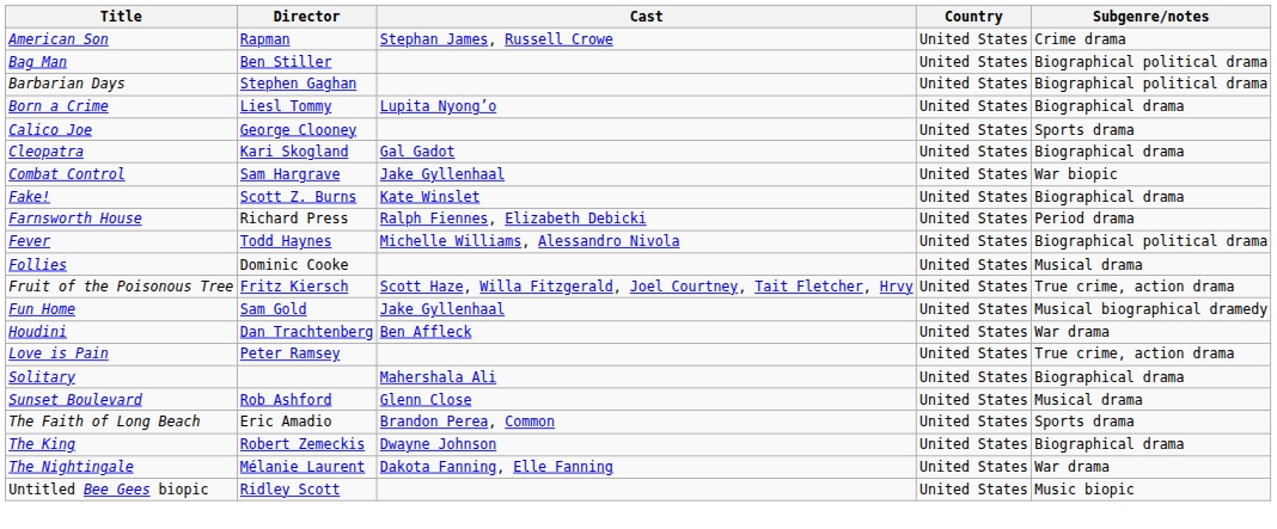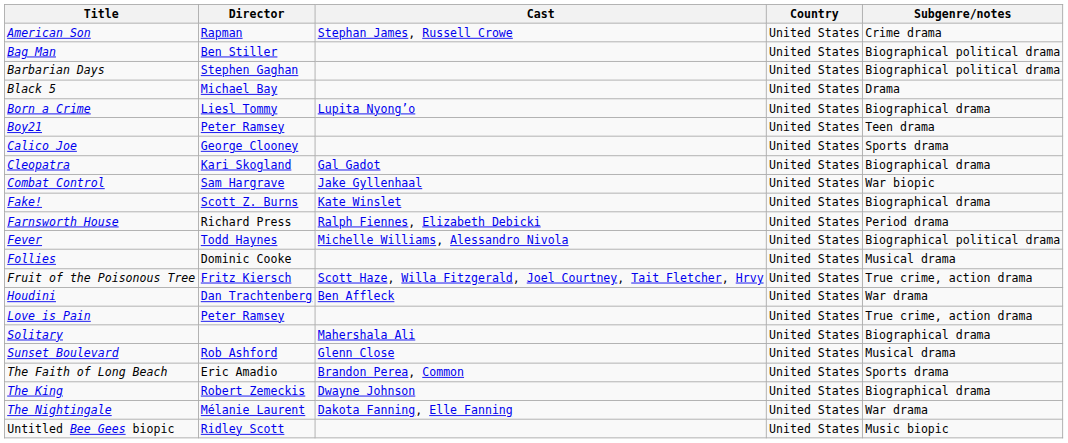 <table class="wikitable sortable">
 <tr>
 <th>Title</th>
 <th>Director</th>
 <th>Cast</th>
 <th>Country</th>
 <th>Subgenre/notes</th>
 </tr>
 <tr>
 <td><em><a href='#'>American Son</a></em></td>
 <td><a href='#'>Rapman</a></td>
 <td><a href='#'>Stephan James</a>, <a href='#'>Russell Crowe</a></td>
 <td>United States</td>
 <td>Crime drama</td>
 </tr>
 <tr>
 <td><em><a href='#'>Bag Man</a></em></td>
 <td><a href='#'>Ben Stiller</a></td>
 <td></td>
 <td>United States</td>
 <td>Biographical political drama</td>
 </tr>
 <tr>
 <td><em>Barbarian Days</em></td>
 <td><a href='#'>Stephen Gaghan</a></td>
 <td></td>
 <td>United States</td>
 <td>Biographical political drama</td>
 </tr>
 <tr>
+<td><em>Black 5</em></td>
+<td><a href='#'>Michael Bay</a></td>
+<td></td>
+<td>United States</td>
+<td>Drama</td>
+</tr>
+<tr>
 <td><em><a href='#'>Born a Crime</a></em></td>
 <td><a href='#'>Liesl Tommy</a></td>
 <td><a href='#'>Lupita Nyong’o</a></td>
 <td>United States</td>
 <td>Biographical drama</td>
+</tr>
+<tr>
+<td><em><a href='#'>Boy21</a></em></td>
+<td><a href='#'>Peter Ramsey</a></td>
+<td></td>
+<td>United States</td>
+<td>Teen drama</td>
 </tr>
 <tr>
 <td><em><a href='#'>Calico Joe</a></em></td>
 <td><a href='#'>George Clooney</a></td>
 <td></td>
 <td>United States</td>
 <td>Sports drama</td>
 </tr>
 <tr>
 <td><em><a href='#'>Cleopatra</a></em></td>
 <td><a href='#'>Kari Skogland</a></td>
 <td><a href='#'>Gal Gadot</a></td>
 <td>United States</td>
 <td>Biographical drama</td>
 </tr>
 <tr>
 <td><em><a href='#'>Combat Control</a></em></td>
 <td><a href='#'>Sam Hargrave</a></td>
 <td><a href='#'>Jake Gyllenhaal</a></td>
 <td>United States</td>
 <td>War biopic</td>
 </tr>
 <tr>
 <td><em><a href='#'>Fake!</a></em></td>
 <td><a href='#'>Scott Z. Burns</a></td>
 <td><a href='#'>Kate Winslet</a></td>
 <td>United States</td>
 <td>Biographical drama</td>
 </tr>
 <tr>
 <td><em><a href='#'>Farnsworth House</a></em></td>
 <td>Richard Press</td>
 <td><a href='#'>Ralph Fiennes</a>, <a href='#'>Elizabeth Debicki</a></td>
 <td>United States</td>
 <td>Period drama</td>
 </tr>
 <tr>
 <td><em><a href='#'>Fever</a></em></td>
 <td><a href='#'>Todd Haynes</a></td>
 <td><a href='#'>Michelle Williams</a>, <a href='#'>Alessandro Nivola</a></td>
 <td>United States</td>
 <td>Biographical political drama</td>
 </tr>
 <tr>
 <td><em><a href='#'>Follies</a></em></td>
 <td>Dominic Cooke</td>
 <td></td>
 <td>United States</td>
 <td>Musical drama</td>
 </tr>
 <tr>
 <td><em>Fruit of the Poisonous Tree</em></td>
 <td><a href='#'>Fritz Kiersch</a></td>
 <td><a href='#'>Scott Haze</a>, <a href='#'>Willa Fitzgerald</a>, <a href='#'>Joel Courtney</a>, <a href='#'>Tait Fletcher</a>, <a href='#'>Hrvy</a></td>
 <td>United States</td>
 <td>True crime, action drama</td>
 </tr>
 <tr>
-<td><em><a href='#'>Fun Home</a></em></td>
-<td><a href='#'>Sam Gold</a></td>
-<td><a href='#'>Jake Gyllenhaal</a></td>
-<td>United States</td>
-<td>Musical biographical dramedy</td>
-</tr>
-<tr>
 <td><em><a href='#'>Houdini</a></em></td>
 <td><a href='#'>Dan Trachtenberg</a></td>
 <td><a href='#'>Ben Affleck</a></td>
 <td>United States</td>
 <td>War drama</td>
 </tr>
 <tr>
 <td><em><a href='#'>Love is Pain</a></em></td>
 <td><a href='#'>Peter Ramsey</a></td>
 <td></td>
 <td>United States</td>
 <td>True crime, action drama</td>
 </tr>
 <tr>
 <td><em><a href='#'>Solitary</a></em></td>
 <td></td>
 <td><a href='#'>Mahershala Ali</a></td>
 <td>United States</td>
 <td>Biographical drama</td>
 </tr>
 <tr>
 <td><em><a href='#'>Sunset Boulevard</a></em></td>
 <td><a href='#'>Rob Ashford</a></td>
 <td><a href='#'>Glenn Close</a></td>
 <td>United States</td>
 <td>Musical drama</td>
 </tr>
 <tr>
 <td><em>The Faith of Long Beach</em></td>
 <td>Eric Amadio</td>
 <td><a href='#'>Brandon Perea</a>, <a href='#'>Common</a></td>
 <td>United States</td>
 <td>Sports drama</td>
 </tr>
 <tr>
 <td><em><a href='#'>The King</a></em></td>
 <td><a href='#'>Robert Zemeckis</a></td>
 <td><a href='#'>Dwayne Johnson</a></td>
 <td>United States</td>
 <td>Biographical drama</td>
 </tr>
 <tr>
 <td><em><a href='#'>The Nightingale</a></em></td>
 <td><a href='#'>Mélanie Laurent</a></td>
 <td><a href='#'>Dakota Fanning</a>, <a href='#'>Elle Fanning</a></td>
 <td>United States</td>
 <td>War drama</td>
 </tr>
 <tr>
 <td>Untitled <em><a href='#'>Bee Gees</a></em> biopic</td>
 <td><a href='#'>Ridley Scott</a></td>
 <td></td>
 <td>United States</td>
 <td>Music biopic</td>
 </tr>
 </table>
